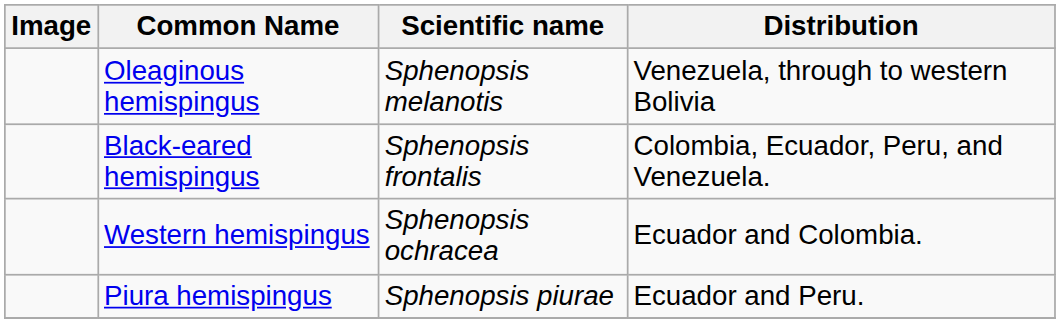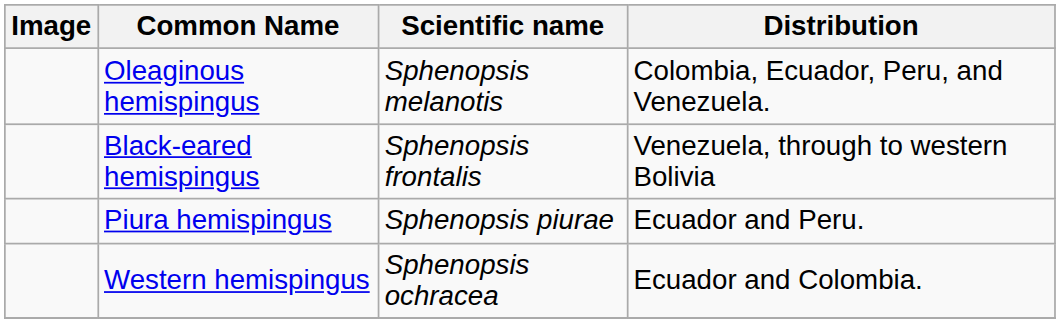 <table class="wikitable">
 <tr>
 <th>Image</th>
 <th>Common Name</th>
 <th>Scientific name</th>
 <th>Distribution</th>
 </tr>
 <tr>
 <td></td>
 <td><a href='#'>Oleaginous hemispingus</a></td>
 <td><em>Sphenopsis melanotis</em></td>
-<td>Venezuela, through to western Bolivia</td>
+<td>Colombia, Ecuador, Peru, and Venezuela.</td>
 </tr>
 <tr>
 <td></td>
 <td><a href='#'>Black-eared hemispingus</a></td>
 <td><em>Sphenopsis frontalis</em></td>
-<td>Colombia, Ecuador, Peru, and Venezuela.</td>
+<td>Venezuela, through to western Bolivia</td>
+</tr>
+<tr>
+<td></td>
+<td><a href='#'>Piura hemispingus</a></td>
+<td><em>Sphenopsis piurae</em></td>
+<td>Ecuador and Peru.</td>
 </tr>
 <tr>
 <td></td>
 <td><a href='#'>Western hemispingus</a></td>
 <td><em>Sphenopsis ochracea</em></td>
 <td>Ecuador and Colombia.</td>
 </tr>
 <tr>
-<td></td>
-<td><a href='#'>Piura hemispingus</a></td>
-<td><em>Sphenopsis piurae</em></td>
-<td>Ecuador and Peru.</td>
-</tr>
-<tr>
 </tr>
 </table>
